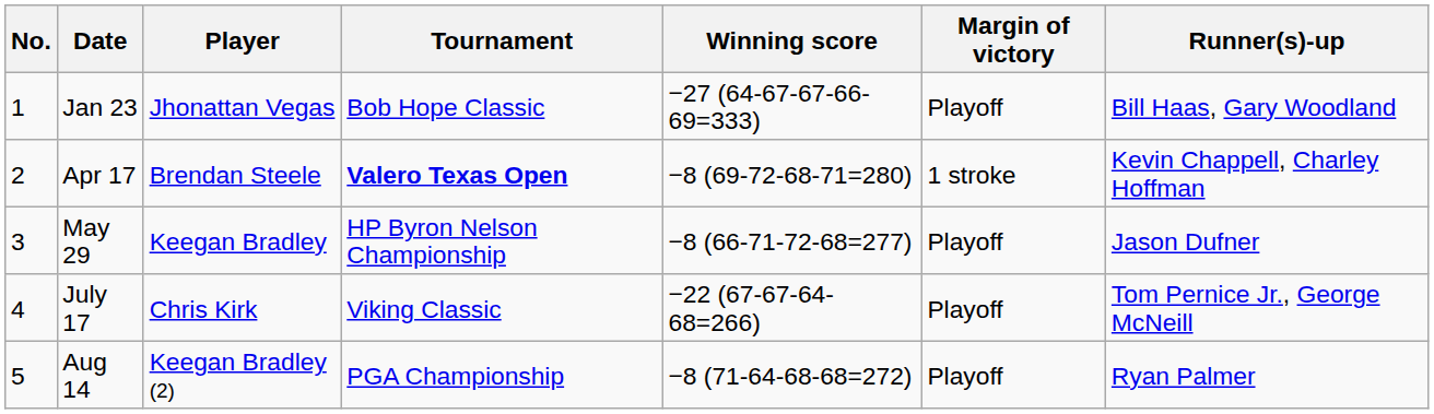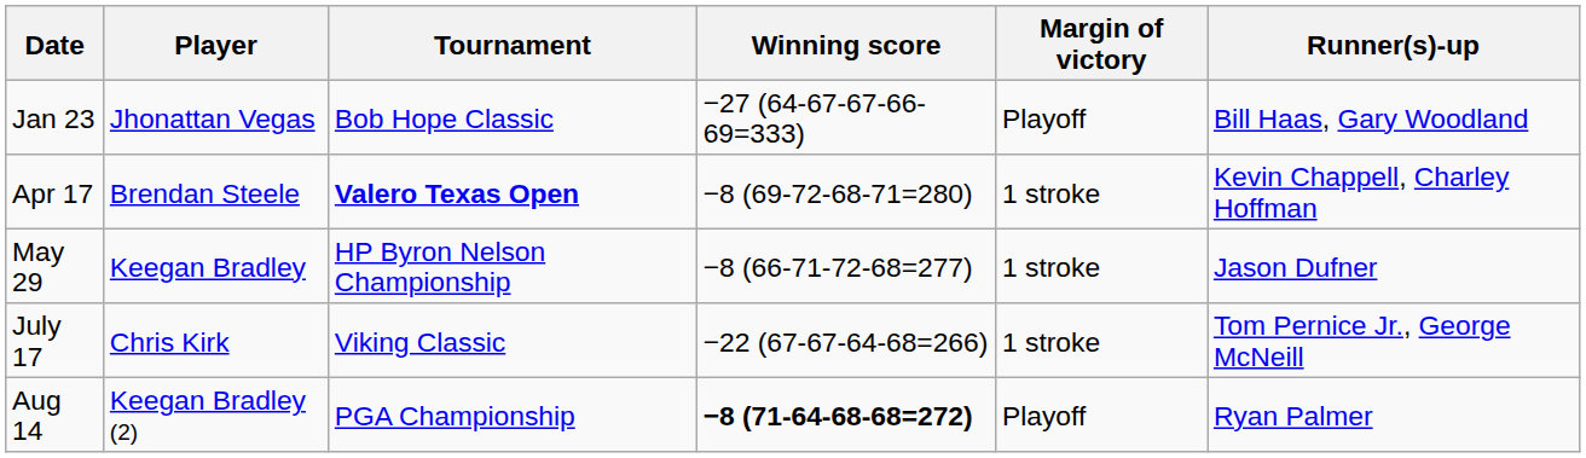 <table class="wikitable" style="font-size:95%;">
 <tr>
-<th>No.</th>
 <th>Date</th>
 <th>Player</th>
 <th>Tournament</th>
 <th>Winning score</th>
 <th>Margin of victory</th>
 <th>Runner(s)-up</th>
 </tr>
 <tr>
-<td>1</td>
 <td>Jan 23</td>
 <td> <a href='#'>Jhonattan Vegas</a></td>
 <td><a href='#'>Bob Hope Classic</a></td>
 <td>−27 (64-67-67-66-69=333)</td>
 <td>Playoff</td>
 <td> <a href='#'>Bill Haas</a>,  <a href='#'>Gary Woodland</a></td>
 </tr>
 <tr>
-<td>2</td>
 <td>Apr 17</td>
 <td> <a href='#'>Brendan Steele</a></td>
 <td><strong><a href='#'>Valero Texas Open</a></strong></td>
 <td>−8 (69-72-68-71=280)</td>
 <td>1 stroke</td>
 <td> <a href='#'>Kevin Chappell</a>,  <a href='#'>Charley Hoffman</a></td>
 </tr>
 <tr>
-<td>3</td>
 <td>May 29</td>
 <td> <a href='#'>Keegan Bradley</a></td>
 <td><a href='#'>HP Byron Nelson Championship</a></td>
 <td>−8 (66-71-72-68=277)</td>
-<td>Playoff</td>
+<td>1 stroke</td>
 <td> <a href='#'>Jason Dufner</a></td>
 </tr>
 <tr>
-<td>4</td>
 <td>July 17</td>
 <td> <a href='#'>Chris Kirk</a></td>
 <td><a href='#'>Viking Classic</a></td>
 <td>−22 (67-67-64-68=266)</td>
-<td>Playoff</td>
+<td>1 stroke</td>
 <td> <a href='#'>Tom Pernice Jr.</a>,  <a href='#'>George McNeill</a></td>
 </tr>
 <tr>
-<td>5</td>
 <td>Aug 14</td>
 <td> <a href='#'>Keegan Bradley</a> <small>(2)</small></td>
 <td><a href='#'>PGA Championship</a></td>
-<td>−8 (71-64-68-68=272)</td>
+<td><strong>−8 (71-64-68-68=272)</strong></td>
 <td>Playoff</td>
 <td> <a href='#'>Ryan Palmer</a></td>
 </tr>
 </table>
